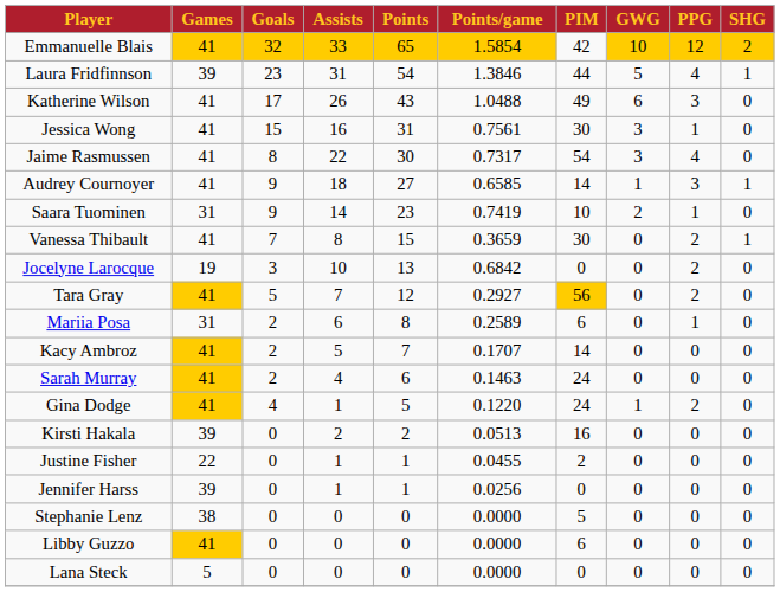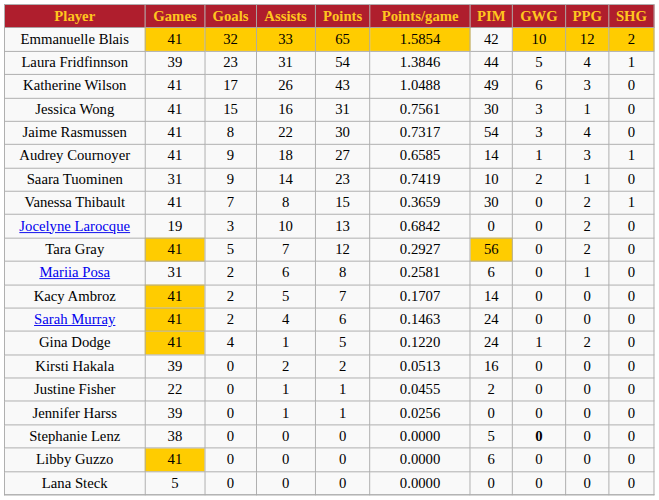 <table class="wikitable" width="80%">
 <tr align="center"  style=" background:#AF1E2D;color:#FFC61E;">
 <td><strong>Player</strong></td>
 <td><strong>Games</strong></td>
 <td><strong>Goals</strong></td>
 <td><strong>Assists</strong></td>
 <td><strong>Points</strong></td>
 <td><strong>Points/game</strong></td>
 <td><strong>PIM</strong></td>
 <td><strong>GWG</strong></td>
 <td><strong>PPG</strong></td>
 <td><strong>SHG</strong></td>
 </tr>
 <tr align="center" bgcolor="">
 <td>Emmanuelle Blais</td>
 <td bgcolor="#FFCC00">41</td>
 <td bgcolor="#FFCC00">32</td>
 <td bgcolor="#FFCC00">33</td>
 <td bgcolor="#FFCC00">65</td>
 <td bgcolor="#FFCC00">1.5854</td>
 <td>42</td>
 <td bgcolor="#FFCC00">10</td>
 <td bgcolor="#FFCC00">12</td>
 <td bgcolor="#FFCC00">2</td>
 </tr>
 <tr align="center" bgcolor="">
 <td>Laura Fridfinnson</td>
 <td>39</td>
 <td>23</td>
 <td>31</td>
 <td>54</td>
 <td>1.3846</td>
 <td>44</td>
 <td>5</td>
 <td>4</td>
 <td>1</td>
 </tr>
 <tr align="center" bgcolor="">
 <td>Katherine Wilson</td>
 <td>41</td>
 <td>17</td>
 <td>26</td>
 <td>43</td>
 <td>1.0488</td>
 <td>49</td>
 <td>6</td>
 <td>3</td>
 <td>0</td>
 </tr>
 <tr align="center" bgcolor="">
 <td>Jessica Wong</td>
 <td>41</td>
 <td>15</td>
 <td>16</td>
 <td>31</td>
 <td>0.7561</td>
 <td>30</td>
 <td>3</td>
 <td>1</td>
 <td>0</td>
 </tr>
 <tr align="center" bgcolor="">
 <td>Jaime Rasmussen</td>
 <td>41</td>
 <td>8</td>
 <td>22</td>
 <td>30</td>
 <td>0.7317</td>
 <td>54</td>
 <td>3</td>
 <td>4</td>
 <td>0</td>
 </tr>
 <tr align="center" bgcolor="">
 <td>Audrey Cournoyer</td>
 <td>41</td>
 <td>9</td>
 <td>18</td>
 <td>27</td>
 <td>0.6585</td>
 <td>14</td>
 <td>1</td>
 <td>3</td>
 <td>1</td>
 </tr>
 <tr align="center" bgcolor="">
 <td>Saara Tuominen</td>
 <td>31</td>
 <td>9</td>
 <td>14</td>
 <td>23</td>
 <td>0.7419</td>
 <td>10</td>
 <td>2</td>
 <td>1</td>
 <td>0</td>
 </tr>
 <tr align="center" bgcolor="">
 <td>Vanessa Thibault</td>
 <td>41</td>
 <td>7</td>
 <td>8</td>
 <td>15</td>
 <td>0.3659</td>
 <td>30</td>
 <td>0</td>
 <td>2</td>
 <td>1</td>
 </tr>
 <tr align="center" bgcolor="">
 <td><a href='#'>Jocelyne Larocque</a></td>
 <td>19</td>
 <td>3</td>
 <td>10</td>
 <td>13</td>
 <td>0.6842</td>
 <td>0</td>
 <td>0</td>
 <td>2</td>
 <td>0</td>
 </tr>
 <tr align="center" bgcolor="">
 <td>Tara Gray</td>
 <td bgcolor="#FFCC00">41</td>
 <td>5</td>
 <td>7</td>
 <td>12</td>
 <td>0.2927</td>
 <td bgcolor="#FFCC00">56</td>
 <td>0</td>
 <td>2</td>
 <td>0</td>
 </tr>
 <tr align="center" bgcolor="">
 <td><a href='#'>Mariia Posa</a></td>
 <td>31</td>
 <td>2</td>
 <td>6</td>
 <td>8</td>
-<td>0.2589</td>
+<td>0.2581</td>
 <td>6</td>
 <td>0</td>
 <td>1</td>
 <td>0</td>
 </tr>
 <tr align="center" bgcolor="">
 <td>Kacy Ambroz</td>
 <td bgcolor="#FFCC00">41</td>
 <td>2</td>
 <td>5</td>
 <td>7</td>
 <td>0.1707</td>
 <td>14</td>
 <td>0</td>
 <td>0</td>
 <td>0</td>
 </tr>
 <tr align="center" bgcolor="">
 <td><a href='#'>Sarah Murray</a></td>
 <td bgcolor="#FFCC00">41</td>
 <td>2</td>
 <td>4</td>
 <td>6</td>
 <td>0.1463</td>
 <td>24</td>
 <td>0</td>
 <td>0</td>
 <td>0</td>
 </tr>
 <tr align="center" bgcolor="">
 <td>Gina Dodge</td>
 <td bgcolor="#FFCC00">41</td>
 <td>4</td>
 <td>1</td>
 <td>5</td>
 <td>0.1220</td>
 <td>24</td>
 <td>1</td>
 <td>2</td>
 <td>0</td>
 </tr>
 <tr align="center" bgcolor="">
 <td>Kirsti Hakala</td>
 <td>39</td>
 <td>0</td>
 <td>2</td>
 <td>2</td>
 <td>0.0513</td>
 <td>16</td>
 <td>0</td>
 <td>0</td>
 <td>0</td>
 </tr>
 <tr align="center" bgcolor="">
 <td>Justine Fisher</td>
 <td>22</td>
 <td>0</td>
 <td>1</td>
 <td>1</td>
 <td>0.0455</td>
 <td>2</td>
 <td>0</td>
 <td>0</td>
 <td>0</td>
 </tr>
 <tr align="center" bgcolor="">
 <td>Jennifer Harss</td>
 <td>39</td>
 <td>0</td>
 <td>1</td>
 <td>1</td>
 <td>0.0256</td>
 <td>0</td>
 <td>0</td>
 <td>0</td>
 <td>0</td>
 </tr>
 <tr align="center" bgcolor="">
 <td>Stephanie Lenz</td>
 <td>38</td>
 <td>0</td>
 <td>0</td>
 <td>0</td>
 <td>0.0000</td>
 <td>5</td>
-<td>0</td>
+<td><strong>0</strong></td>
 <td>0</td>
 <td>0</td>
 </tr>
 <tr align="center" bgcolor="">
 <td>Libby Guzzo</td>
 <td bgcolor="#FFCC00">41</td>
 <td>0</td>
 <td>0</td>
 <td>0</td>
 <td>0.0000</td>
 <td>6</td>
 <td>0</td>
 <td>0</td>
 <td>0</td>
 </tr>
 <tr align="center" bgcolor="">
 <td>Lana Steck</td>
 <td>5</td>
 <td>0</td>
 <td>0</td>
 <td>0</td>
 <td>0.0000</td>
 <td>0</td>
 <td>0</td>
 <td>0</td>
 <td>0</td>
 </tr>
 <tr align="center" bgcolor="">
 </tr>
 </table>
